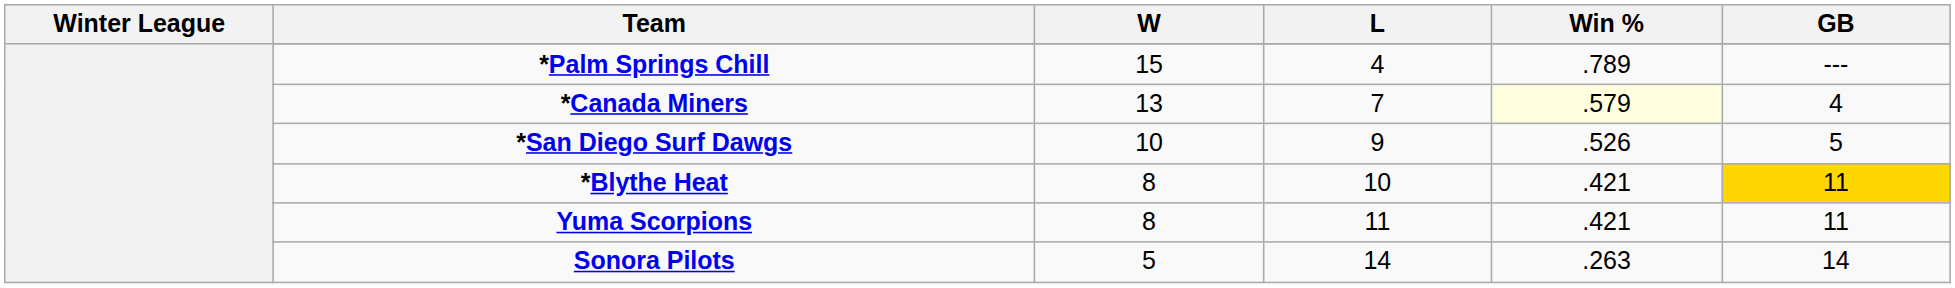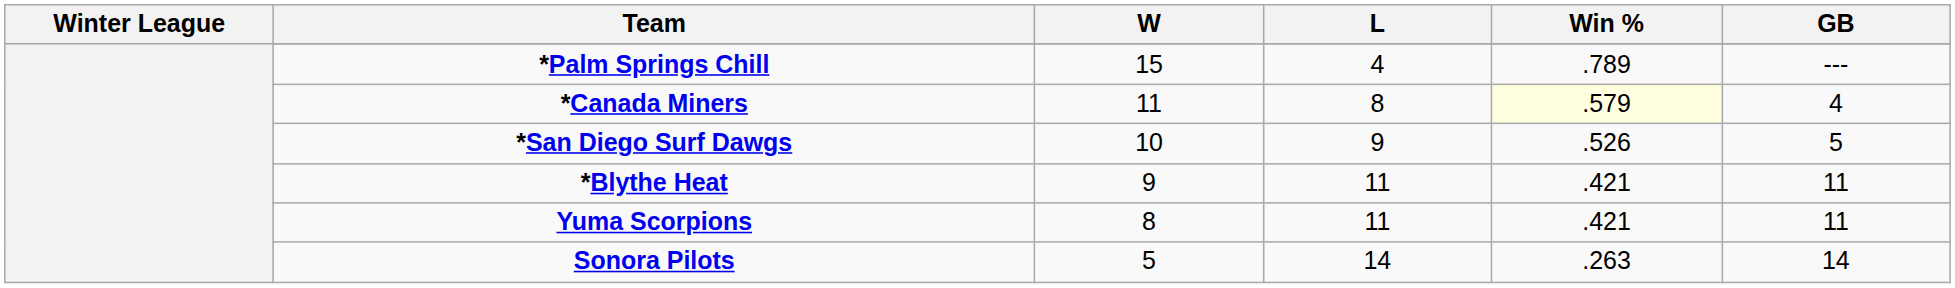 <table class="wikitable">
 <tr>
 <th bgcolor="#DDDDFF" width="3%">Winter League</th>
 <th bgcolor="#DDDDFF" width="10%">Team</th>
 <th bgcolor="#DDDDFF" width="3%">W</th>
 <th bgcolor="#DDDDFF" width="3%">L</th>
 <th bgcolor="#DDDDFF" width="3%">Win %</th>
 <th bgcolor="#DDDDFF" width="3%">GB</th>
 </tr>
 <tr>
 <th rowspan="7"></th>
 </tr>
 <tr>
 <td align=center><strong>*<a href='#'>Palm Springs Chill</a></strong></td>
 <td align=center>15</td>
 <td align=center>4</td>
 <td align=center>.789</td>
 <td align=center>---</td>
 </tr>
 <tr>
 <td align=center><strong>*<a href='#'>Canada Miners</a></strong></td>
-<td align=center>13</td>
-<td align=center>7</td>
+<td align=center>11</td>
+<td align=center>8</td>
 <td align=center style="background: lightyellow;">.579</td>
 <td align=center>4</td>
 </tr>
 <tr>
 <td align=center><strong>*<a href='#'>San Diego Surf Dawgs</a></strong></td>
 <td align=center>10</td>
 <td align=center>9</td>
 <td align=center>.526</td>
 <td align=center>5</td>
 </tr>
 <tr>
 <td align=center><strong>*<a href='#'>Blythe Heat</a></strong></td>
-<td align=center>8</td>
-<td align=center>10</td>
+<td align=center>9</td>
+<td align=center>11</td>
 <td align=center>.421</td>
-<td align=center style="background: gold;">11</td>
+<td align=center>11</td>
 </tr>
 <tr>
 <td align=center><strong><a href='#'>Yuma Scorpions</a></strong></td>
 <td align=center>8</td>
 <td align=center>11</td>
 <td align=center>.421</td>
 <td align=center>11</td>
 </tr>
 <tr>
 <td align=center><strong><a href='#'>Sonora Pilots</a></strong></td>
 <td align=center>5</td>
 <td align=center>14</td>
 <td align=center>.263</td>
 <td align=center>14</td>
 </tr>
 </table>
